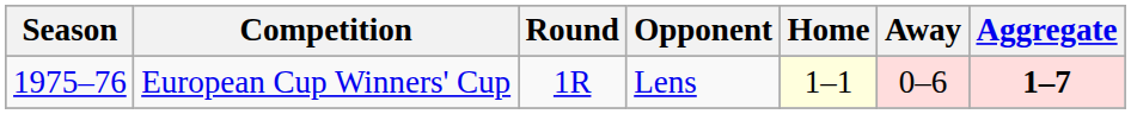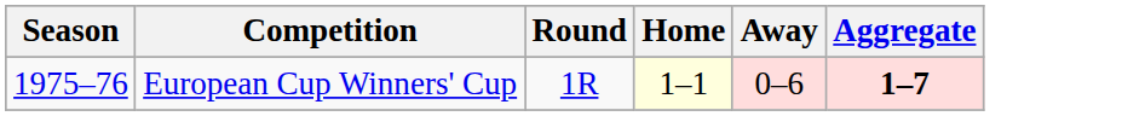 <table class="wikitable" style="font-size:100%; text-align: center;">
 <tr>
 <th>Season</th>
 <th>Competition</th>
 <th>Round</th>
-<th>Opponent</th>
 <th>Home</th>
 <th>Away</th>
 <th><a href='#'>Aggregate</a></th>
 </tr>
 <tr>
 <td><a href='#'>1975–76</a></td>
 <td><a href='#'>European Cup Winners' Cup</a></td>
 <td><a href='#'>1R</a></td>
-<td align="left"> <a href='#'>Lens</a></td>
 <td bgcolor="#ffffdd" style="text-align:center;">1–1</td>
 <td bgcolor="#ffdddd" style="text-align:center;">0–6</td>
 <td bgcolor="#ffdddd" style="text-align:center;"><strong>1–7</strong></td>
 </tr>
 </table>
